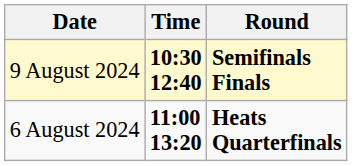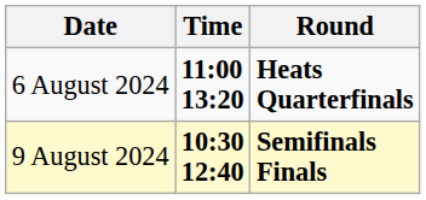 <table class="wikitable">
 <tr>
 <th>Date</th>
 <th>Time</th>
 <th>Round</th>
 </tr>
+<tr>
+<td>6 August 2024</td>
+<td><strong>11:00</strong><br><strong>13:20</strong></td>
+<td><strong>Heats</strong><br><strong>Quarterfinals</strong></td>
+</tr>
 <tr style=background:lemonchiffon>
 <td>9 August 2024</td>
 <td><strong>10:30</strong><br><strong>12:40</strong></td>
 <td><strong>Semifinals</strong><br><strong>Finals</strong></td>
 </tr>
-<tr>
-<td>6 August 2024</td>
-<td><strong>11:00</strong><br><strong>13:20</strong></td>
-<td><strong>Heats</strong><br><strong>Quarterfinals</strong></td>
-</tr>
 </table>
